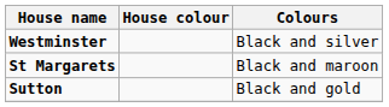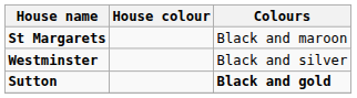 <table class="wikitable">
 <tr>
 <th>House name</th>
 <th>House colour</th>
 <th>Colours</th>
 </tr>
 <tr>
+<td><strong>St Margarets</strong></td>
+<td><br></td>
+<td>Black and maroon</td>
+</tr>
+<tr>
 <td><strong>Westminster</strong></td>
 <td><br></td>
 <td>Black and silver</td>
 </tr>
 <tr>
-<td><strong>St Margarets</strong></td>
-<td><br></td>
-<td>Black and maroon</td>
-</tr>
-<tr>
 <td><strong>Sutton</strong></td>
 <td><br></td>
-<td>Black and gold</td>
+<td><strong>Black and gold</strong></td>
 </tr>
 <tr>
 </tr>
 </table>
